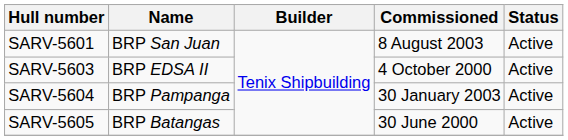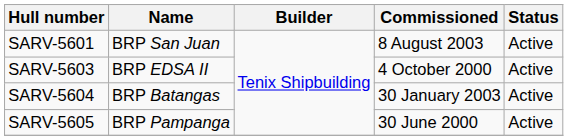 <table class="wikitable" style="font-size:100%;">
 <tr>
 <th>Hull number</th>
 <th>Name</th>
 <th>Builder</th>
 <th>Commissioned</th>
 <th>Status</th>
 </tr>
 <tr>
 <td>SARV-5601</td>
 <td>BRP <em>San Juan</em></td>
 <td rowspan="4"><a href='#'>Tenix Shipbuilding</a></td>
 <td>8 August 2003</td>
 <td>Active</td>
 </tr>
 <tr>
 <td>SARV-5603</td>
 <td>BRP <em>EDSA II</em></td>
 <td>4 October 2000 </td>
 <td>Active</td>
 </tr>
 <tr>
 <td>SARV-5604</td>
-<td>BRP <em>Pampanga</em></td>
+<td>BRP <em>Batangas</em></td>
 <td>30 January 2003</td>
 <td>Active</td>
 </tr>
 <tr>
 <td>SARV-5605</td>
-<td>BRP <em>Batangas</em></td>
+<td>BRP <em>Pampanga</em></td>
 <td>30 June 2000</td>
 <td>Active</td>
 </tr>
 <tr>
 </tr>
 </table>
